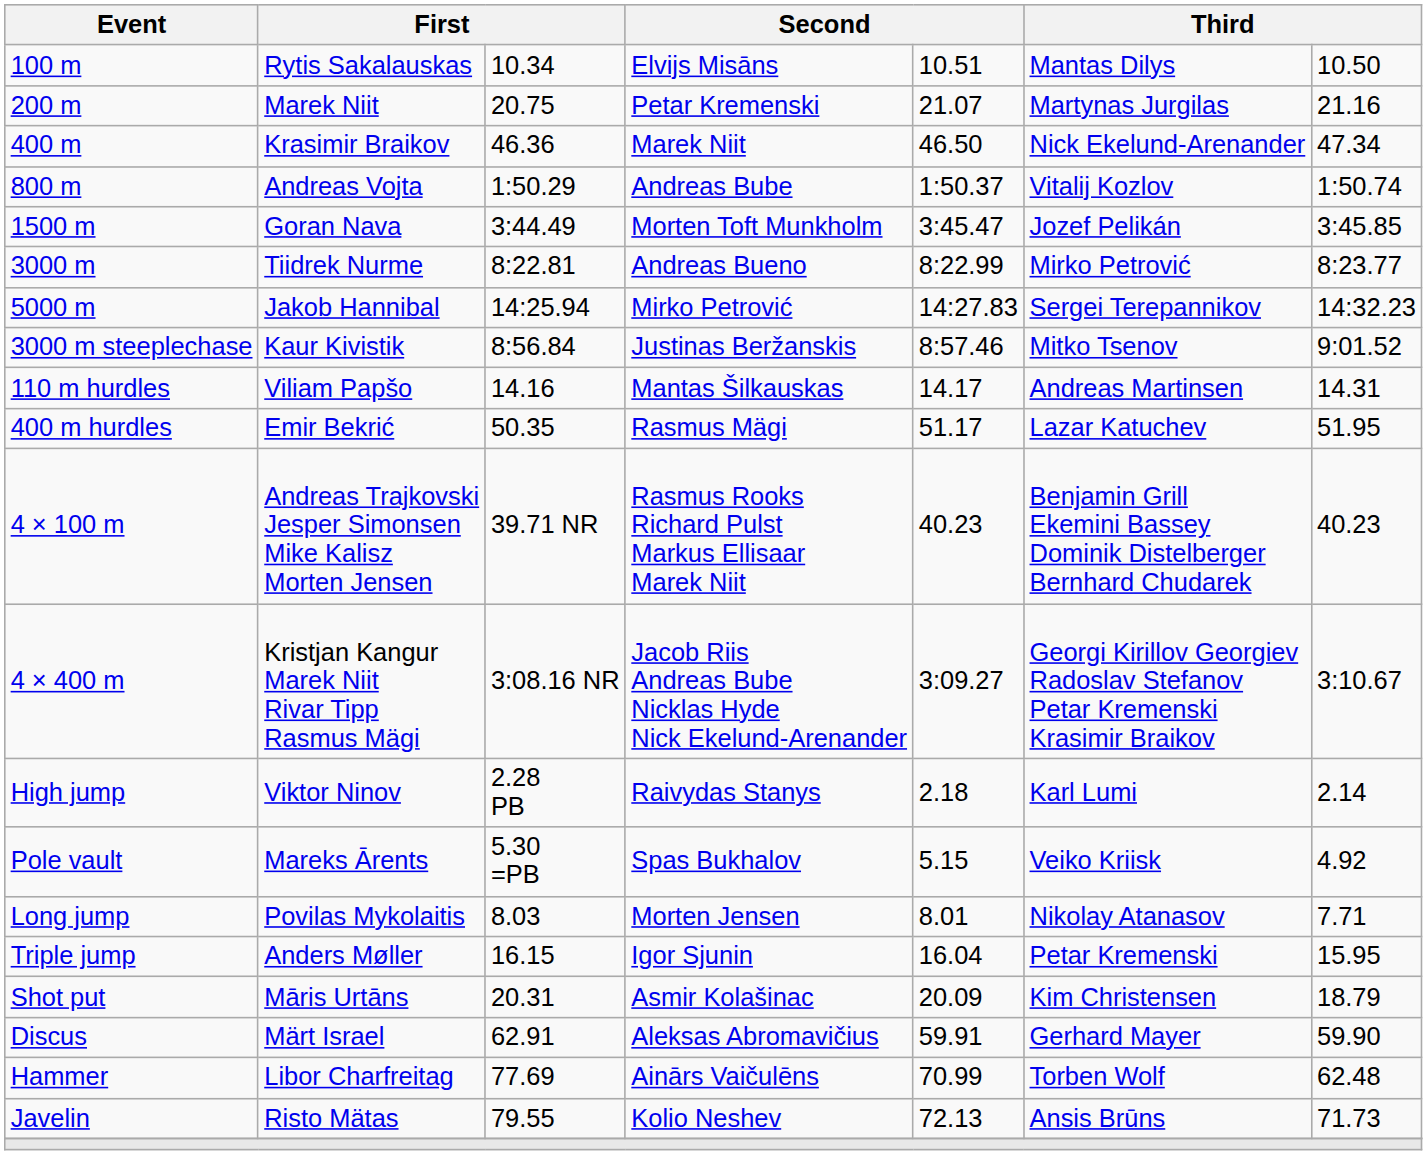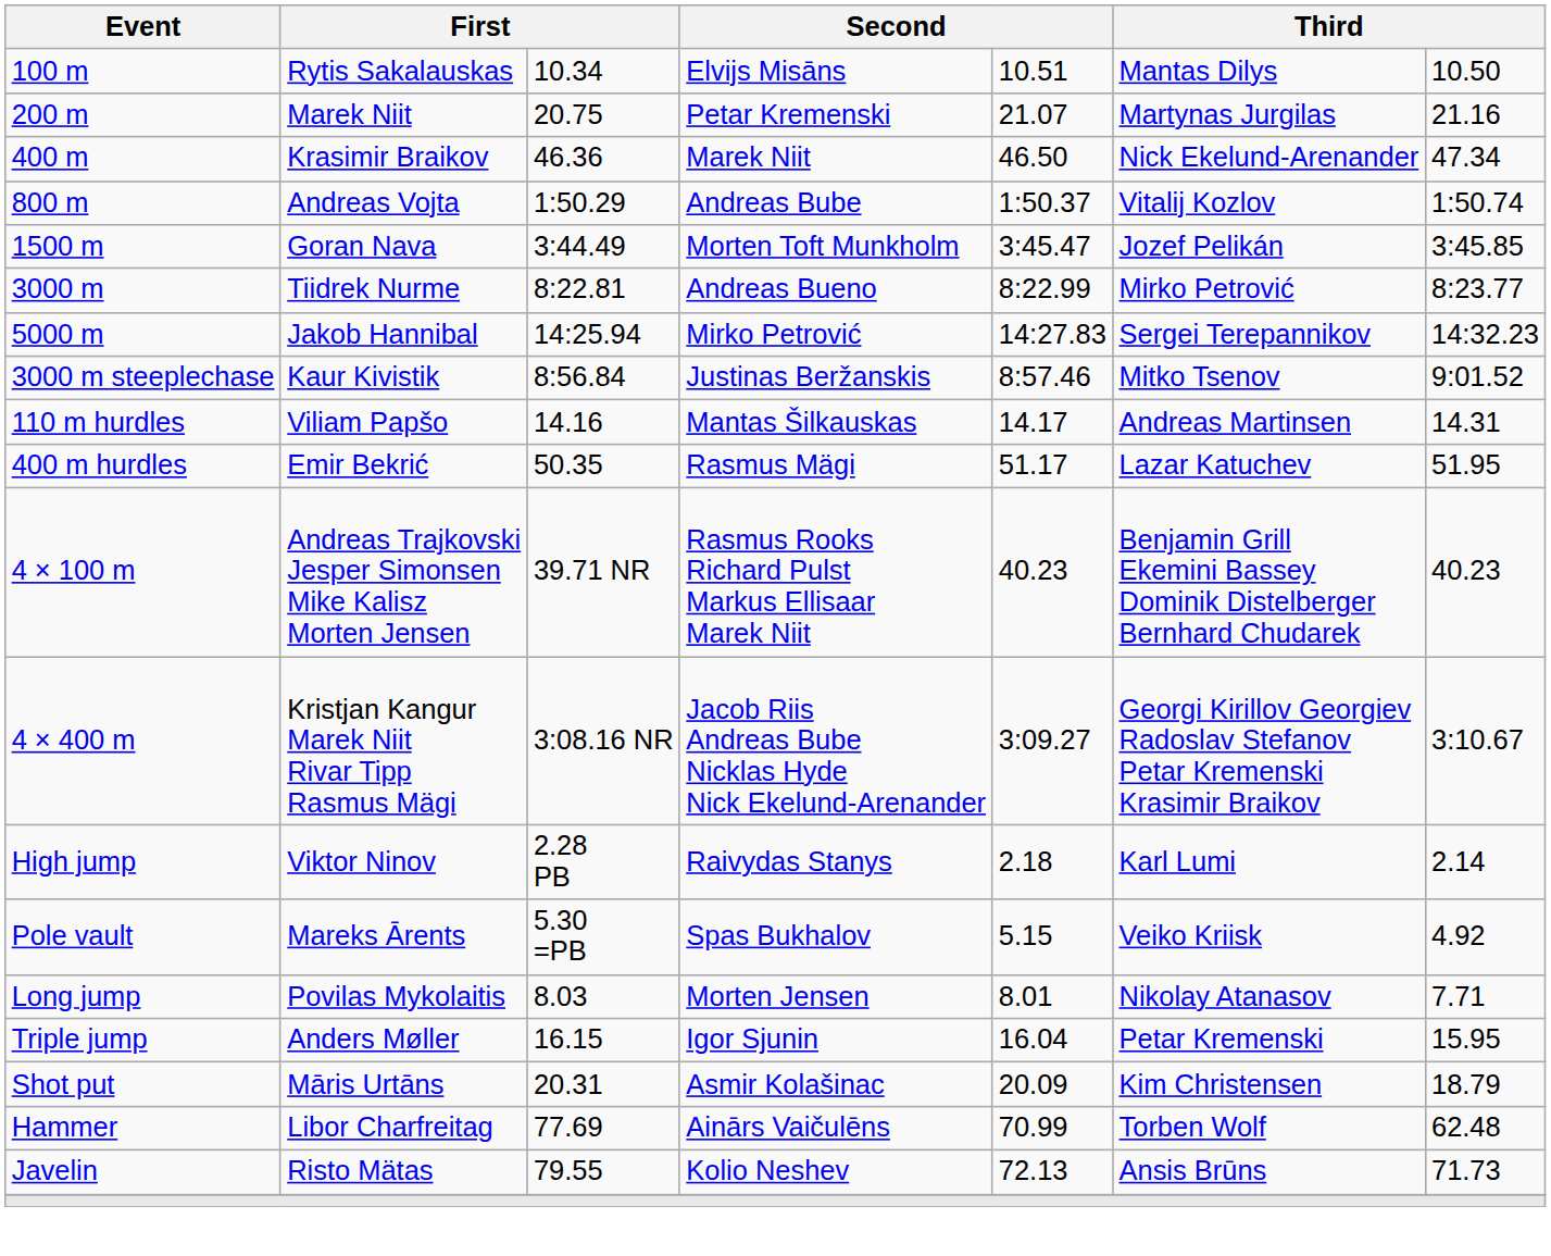 <table class=wikitable>
 <tr>
 <th>Event</th>
 <th colspan=2>First</th>
 <th colspan=2>Second</th>
 <th colspan=2>Third</th>
 </tr>
 <tr>
 <td><a href='#'>100 m</a></td>
 <td><a href='#'>Rytis Sakalauskas</a> <br> </td>
 <td>10.34</td>
 <td><a href='#'>Elvijs Misāns</a> <br> </td>
 <td>10.51</td>
 <td><a href='#'>Mantas Dilys</a> <br> </td>
 <td>10.50</td>
 </tr>
 <tr>
 <td><a href='#'>200 m</a></td>
 <td><a href='#'>Marek Niit</a> <br> </td>
 <td>20.75</td>
 <td><a href='#'>Petar Kremenski</a> <br> </td>
 <td>21.07</td>
 <td><a href='#'>Martynas Jurgilas</a> <br> </td>
 <td>21.16</td>
 </tr>
 <tr>
 <td><a href='#'>400 m</a></td>
 <td><a href='#'>Krasimir Braikov</a> <br> </td>
 <td>46.36</td>
 <td><a href='#'>Marek Niit</a> <br> </td>
 <td>46.50</td>
 <td><a href='#'>Nick Ekelund-Arenander</a> <br> </td>
 <td>47.34</td>
 </tr>
 <tr>
 <td><a href='#'>800 m</a></td>
 <td><a href='#'>Andreas Vojta</a> <br> </td>
 <td>1:50.29</td>
 <td><a href='#'>Andreas Bube</a> <br> </td>
 <td>1:50.37</td>
 <td><a href='#'>Vitalij Kozlov</a> <br> </td>
 <td>1:50.74</td>
 </tr>
 <tr>
 <td><a href='#'>1500 m</a></td>
 <td><a href='#'>Goran Nava</a> <br> </td>
 <td>3:44.49</td>
 <td><a href='#'>Morten Toft Munkholm</a> <br> </td>
 <td>3:45.47</td>
 <td><a href='#'>Jozef Pelikán</a> <br> </td>
 <td>3:45.85</td>
 </tr>
 <tr>
 <td><a href='#'>3000 m</a></td>
 <td><a href='#'>Tiidrek Nurme</a> <br> </td>
 <td>8:22.81</td>
 <td><a href='#'>Andreas Bueno</a> <br> </td>
 <td>8:22.99</td>
 <td><a href='#'>Mirko Petrović</a> <br> </td>
 <td>8:23.77</td>
 </tr>
 <tr>
 <td><a href='#'>5000 m</a></td>
 <td><a href='#'>Jakob Hannibal</a> <br> </td>
 <td>14:25.94</td>
 <td><a href='#'>Mirko Petrović</a> <br> </td>
 <td>14:27.83</td>
 <td><a href='#'>Sergei Terepannikov</a> <br> </td>
 <td>14:32.23</td>
 </tr>
 <tr>
 <td><a href='#'>3000 m steeplechase</a></td>
 <td><a href='#'>Kaur Kivistik</a> <br> </td>
 <td>8:56.84</td>
 <td><a href='#'>Justinas Beržanskis</a> <br> </td>
 <td>8:57.46</td>
 <td><a href='#'>Mitko Tsenov</a> <br> </td>
 <td>9:01.52</td>
 </tr>
 <tr>
 <td><a href='#'>110 m hurdles</a></td>
 <td><a href='#'>Viliam Papšo</a> <br> </td>
 <td>14.16</td>
 <td><a href='#'>Mantas Šilkauskas</a> <br> </td>
 <td>14.17</td>
 <td><a href='#'>Andreas Martinsen</a> <br> </td>
 <td>14.31</td>
 </tr>
 <tr>
 <td><a href='#'>400 m hurdles</a></td>
 <td><a href='#'>Emir Bekrić</a> <br> </td>
 <td>50.35</td>
 <td><a href='#'>Rasmus Mägi</a> <br> </td>
 <td>51.17</td>
 <td><a href='#'>Lazar Katuchev</a> <br> </td>
 <td>51.95</td>
 </tr>
 <tr>
 <td><a href='#'>4 × 100 m</a></td>
 <td><br><a href='#'>Andreas Trajkovski</a><br><a href='#'>Jesper Simonsen</a><br><a href='#'>Mike Kalisz</a><br><a href='#'>Morten Jensen</a></td>
 <td>39.71 NR</td>
 <td><br><a href='#'>Rasmus Rooks</a><br><a href='#'>Richard Pulst</a><br><a href='#'>Markus Ellisaar</a><br><a href='#'>Marek Niit</a></td>
 <td>40.23</td>
 <td><br><a href='#'>Benjamin Grill</a><br><a href='#'>Ekemini Bassey</a><br><a href='#'>Dominik Distelberger</a><br><a href='#'>Bernhard Chudarek</a></td>
 <td>40.23</td>
 </tr>
 <tr>
 <td><a href='#'>4 × 400 m</a></td>
 <td><br>Kristjan Kangur<br><a href='#'>Marek Niit</a><br><a href='#'>Rivar Tipp</a><br><a href='#'>Rasmus Mägi</a></td>
 <td>3:08.16 NR</td>
 <td><br><a href='#'>Jacob Riis</a><br><a href='#'>Andreas Bube</a><br><a href='#'>Nicklas Hyde</a><br><a href='#'>Nick Ekelund-Arenander</a></td>
 <td>3:09.27</td>
 <td><br><a href='#'>Georgi Kirillov Georgiev</a><br><a href='#'>Radoslav Stefanov</a><br><a href='#'>Petar Kremenski</a><br><a href='#'>Krasimir Braikov</a></td>
 <td>3:10.67</td>
 </tr>
 <tr>
 <td><a href='#'>High jump</a></td>
 <td><a href='#'>Viktor Ninov</a> <br> </td>
 <td>2.28 <br> PB</td>
 <td><a href='#'>Raivydas Stanys</a> <br> </td>
 <td>2.18</td>
 <td><a href='#'>Karl Lumi</a> <br> </td>
 <td>2.14</td>
 </tr>
 <tr>
 <td><a href='#'>Pole vault</a></td>
 <td><a href='#'>Mareks Ārents</a> <br> </td>
 <td>5.30 <br> =PB</td>
 <td><a href='#'>Spas Bukhalov</a> <br> </td>
 <td>5.15</td>
 <td><a href='#'>Veiko Kriisk</a> <br> </td>
 <td>4.92</td>
 </tr>
 <tr>
 <td><a href='#'>Long jump</a></td>
 <td><a href='#'>Povilas Mykolaitis</a> <br> </td>
 <td>8.03</td>
 <td><a href='#'>Morten Jensen</a> <br> </td>
 <td>8.01</td>
 <td><a href='#'>Nikolay Atanasov</a> <br> </td>
 <td>7.71</td>
 </tr>
 <tr>
 <td><a href='#'>Triple jump</a></td>
 <td><a href='#'>Anders Møller</a> <br> </td>
 <td>16.15</td>
 <td><a href='#'>Igor Sjunin</a> <br> </td>
 <td>16.04</td>
 <td><a href='#'>Petar Kremenski</a> <br> </td>
 <td>15.95</td>
 </tr>
 <tr>
 <td><a href='#'>Shot put</a></td>
 <td><a href='#'>Māris Urtāns</a> <br> </td>
 <td>20.31</td>
 <td><a href='#'>Asmir Kolašinac</a> <br> </td>
 <td>20.09</td>
 <td><a href='#'>Kim Christensen</a> <br> </td>
 <td>18.79</td>
 </tr>
 <tr>
-<td><a href='#'>Discus</a></td>
-<td><a href='#'>Märt Israel</a> <br> </td>
-<td>62.91</td>
-<td><a href='#'>Aleksas Abromavičius</a> <br> </td>
-<td>59.91</td>
-<td><a href='#'>Gerhard Mayer</a> <br> </td>
-<td>59.90</td>
-</tr>
-<tr>
 <td><a href='#'>Hammer</a></td>
 <td><a href='#'>Libor Charfreitag</a> <br> </td>
 <td>77.69</td>
 <td><a href='#'>Ainārs Vaičulēns</a> <br> </td>
 <td>70.99</td>
 <td><a href='#'>Torben Wolf</a> <br> </td>
 <td>62.48</td>
 </tr>
 <tr>
 <td><a href='#'>Javelin</a></td>
 <td><a href='#'>Risto Mätas</a> <br> </td>
 <td>79.55</td>
 <td><a href='#'>Kolio Neshev</a> <br> </td>
 <td>72.13</td>
 <td><a href='#'>Ansis Brūns</a> <br> </td>
 <td>71.73</td>
 </tr>
 <tr>
 </tr>
 <tr bgcolor= e8e8e8>
 <td colspan=7></td>
 </tr>
 </table>
